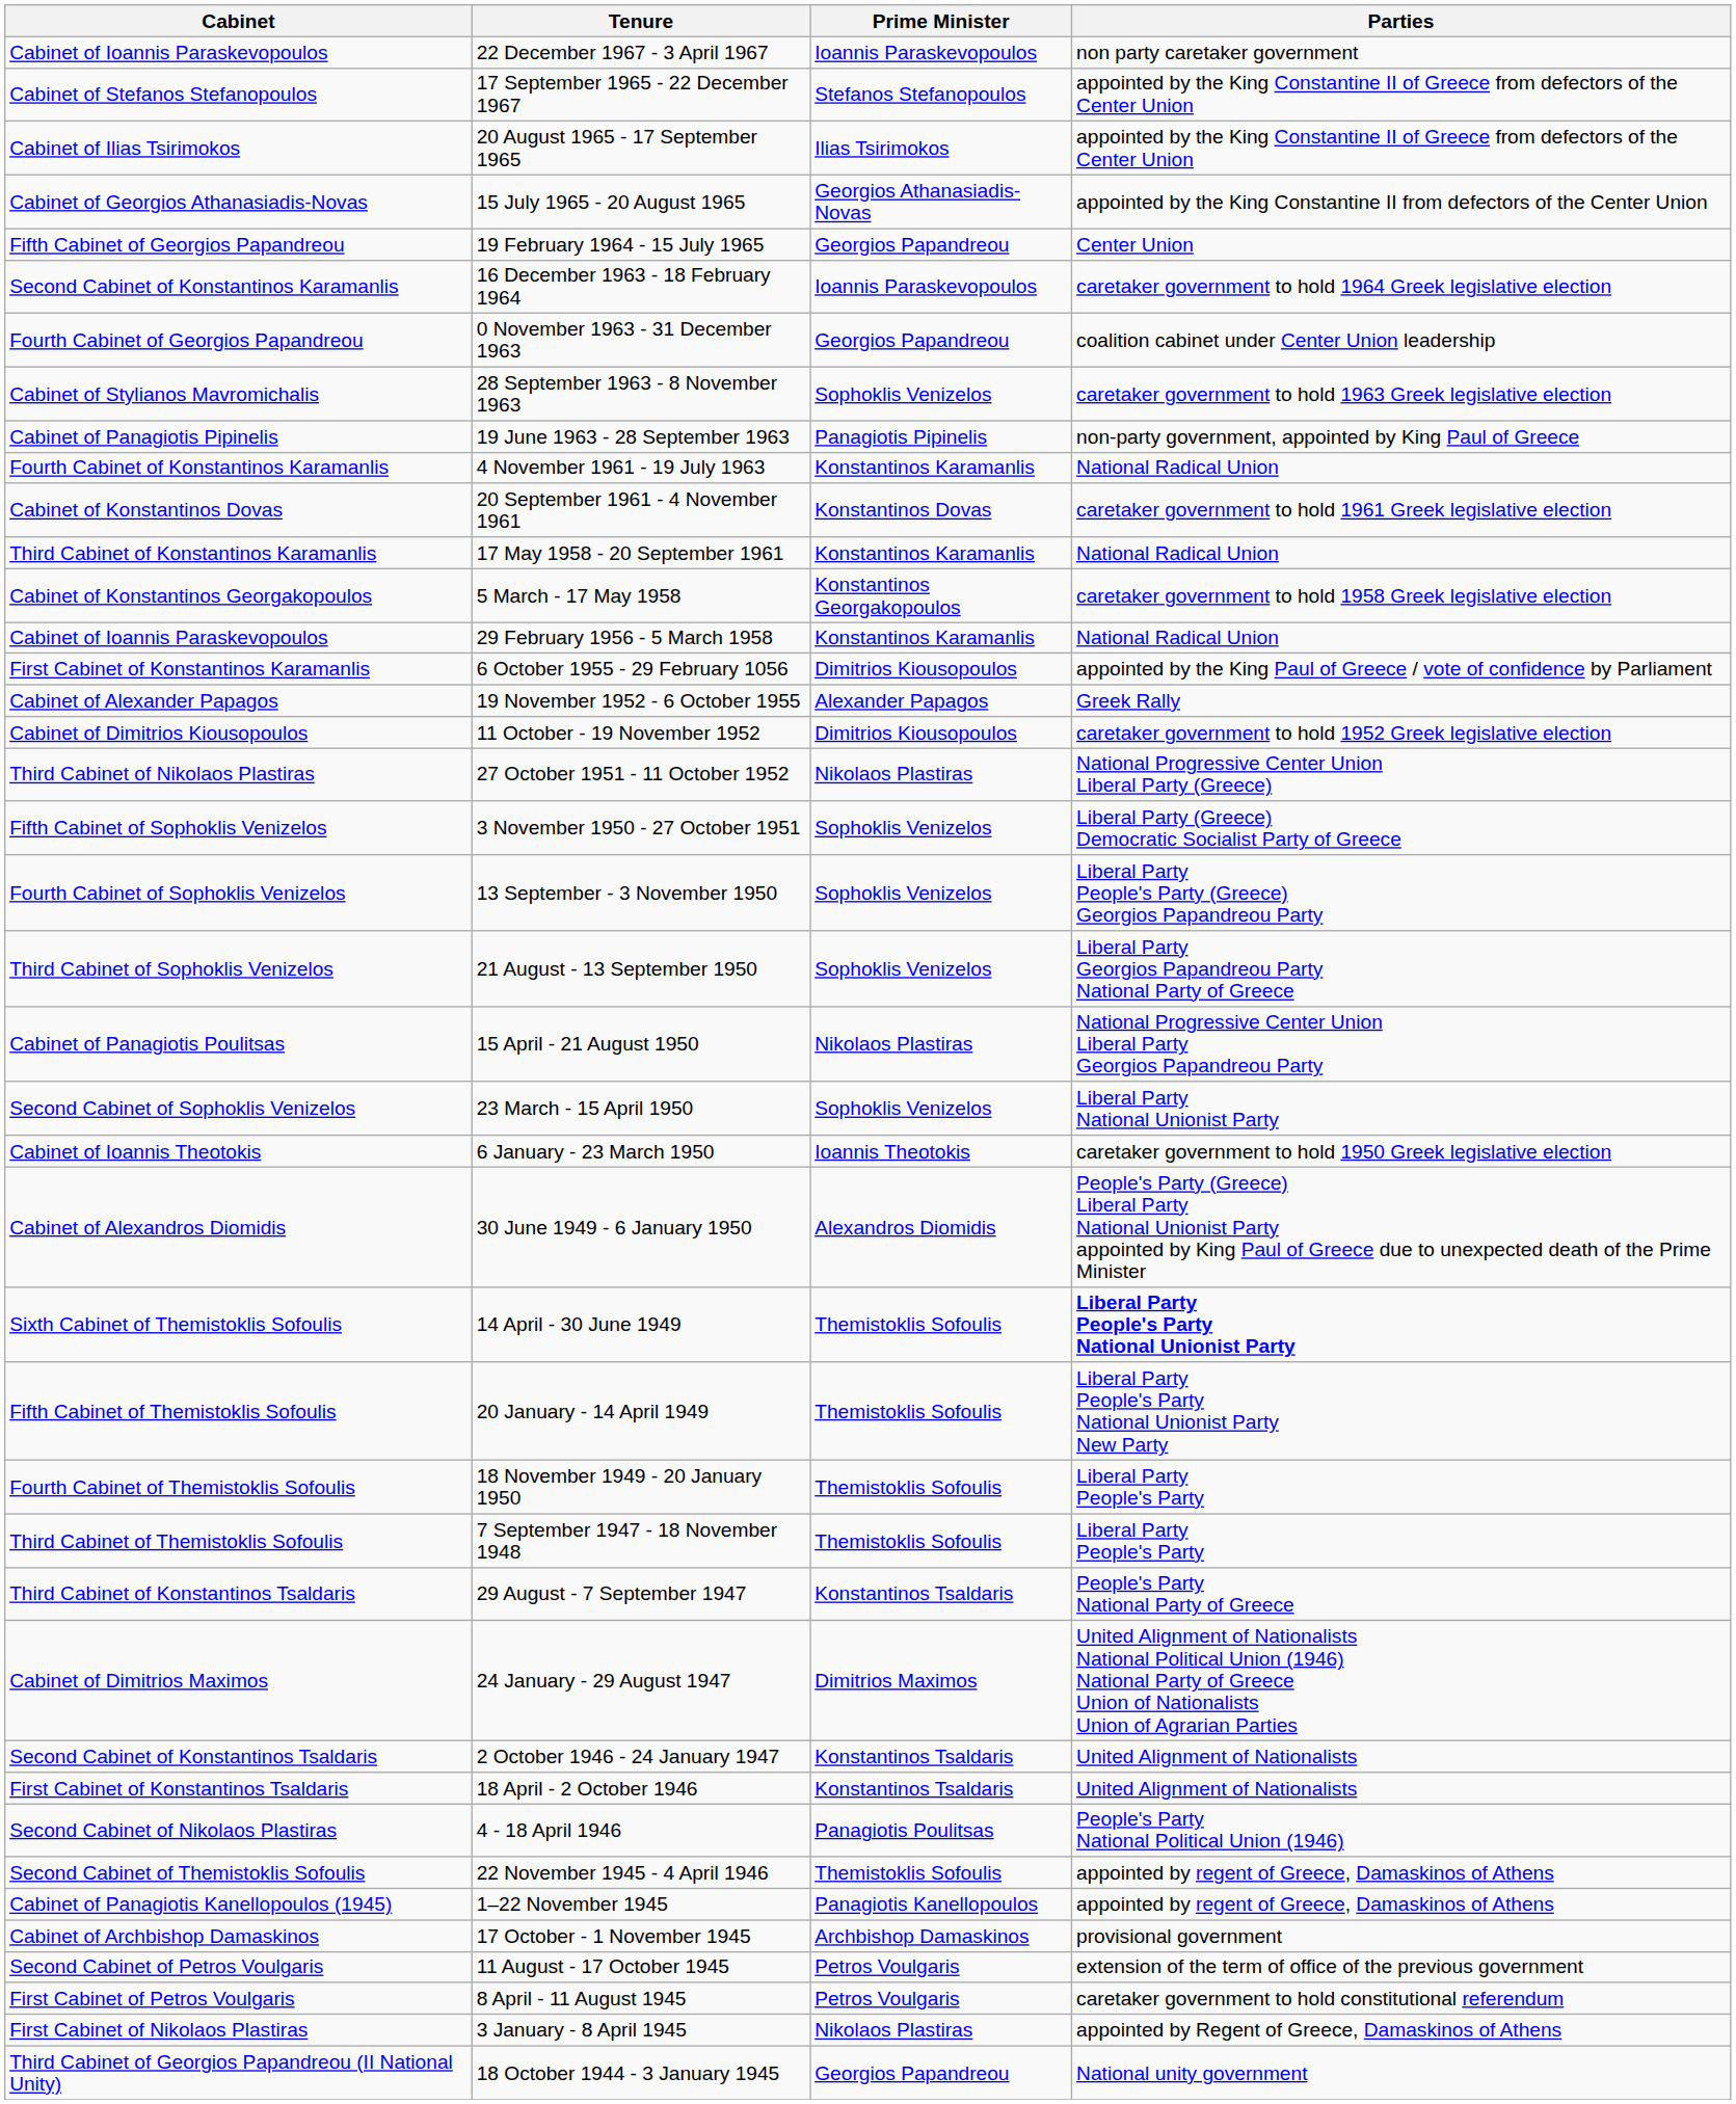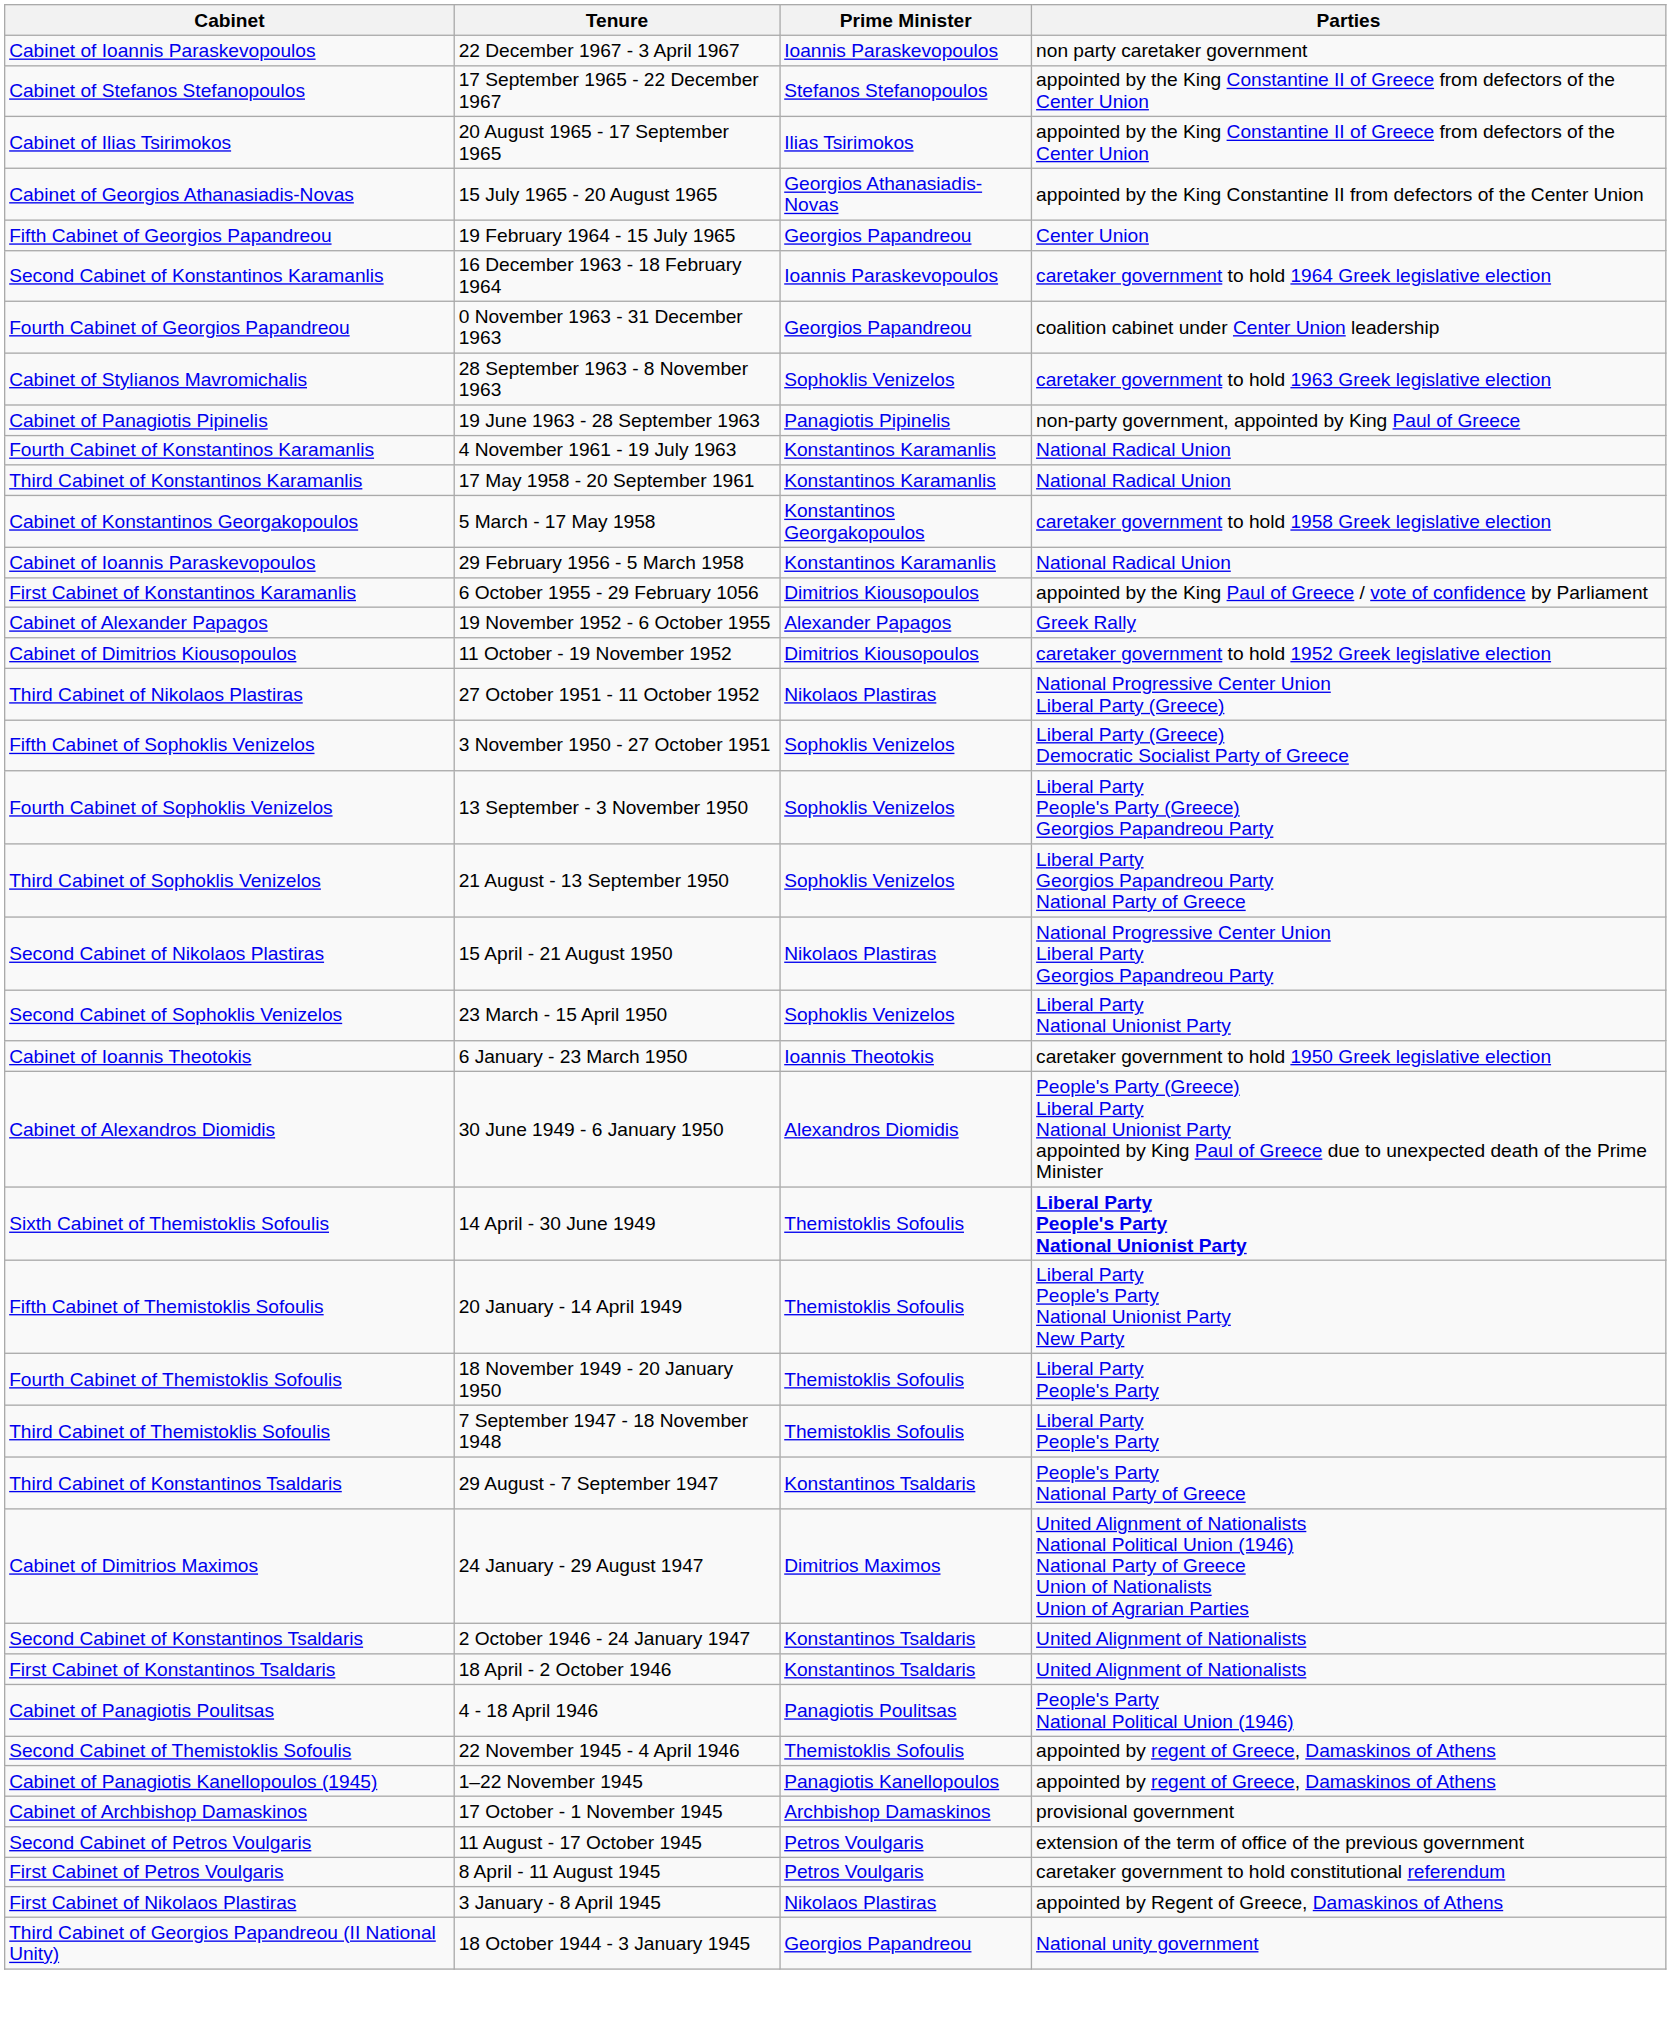 <table class="wikitable" style="font-size: 90%;">
 <tr>
 <th>Cabinet</th>
 <th>Tenure</th>
 <th>Prime Minister</th>
 <th>Parties</th>
 </tr>
 <tr>
 <td><a href='#'>Cabinet of Ioannis Paraskevopoulos</a></td>
 <td>22 December 1967 - 3 April 1967</td>
 <td><a href='#'>Ioannis Paraskevopoulos</a></td>
 <td>non party caretaker government</td>
 </tr>
 <tr>
 <td><a href='#'>Cabinet of Stefanos Stefanopoulos</a></td>
 <td>17 September 1965 - 22 December 1967</td>
 <td><a href='#'>Stefanos Stefanopoulos</a></td>
 <td>appointed by the King <a href='#'>Constantine II of Greece</a> from defectors of the <a href='#'>Center Union</a></td>
 </tr>
 <tr>
 <td><a href='#'>Cabinet of Ilias Tsirimokos</a></td>
 <td>20 August 1965 - 17 September 1965</td>
 <td><a href='#'>Ilias Tsirimokos</a></td>
 <td>appointed by the King <a href='#'>Constantine II of Greece</a> from defectors of the <a href='#'>Center Union</a></td>
 </tr>
 <tr>
 <td><a href='#'>Cabinet of Georgios Athanasiadis-Novas</a></td>
 <td>15 July 1965 - 20 August 1965</td>
 <td><a href='#'>Georgios Athanasiadis-Novas</a></td>
 <td>appointed by the King Constantine II from defectors of the Center Union</td>
 </tr>
 <tr>
 <td><a href='#'>Fifth Cabinet of Georgios Papandreou</a></td>
 <td>19 February 1964 - 15 July 1965</td>
 <td><a href='#'>Georgios Papandreou</a></td>
 <td><a href='#'>Center Union</a></td>
 </tr>
 <tr>
 <td><a href='#'>Second Cabinet of Konstantinos Karamanlis</a></td>
 <td>16 December 1963 - 18 February 1964</td>
 <td><a href='#'>Ioannis Paraskevopoulos</a></td>
 <td><a href='#'>caretaker government</a> to hold <a href='#'>1964 Greek legislative election</a></td>
 </tr>
 <tr>
 <td><a href='#'>Fourth Cabinet of Georgios Papandreou</a></td>
 <td>0 November 1963 - 31 December 1963</td>
 <td><a href='#'>Georgios Papandreou</a></td>
 <td>coalition cabinet under <a href='#'>Center Union</a> leadership</td>
 </tr>
 <tr>
 <td><a href='#'>Cabinet of Stylianos Mavromichalis</a></td>
 <td>28 September 1963 - 8 November 1963</td>
 <td><a href='#'>Sophoklis Venizelos</a></td>
 <td><a href='#'>caretaker government</a> to hold <a href='#'>1963 Greek legislative election</a></td>
 </tr>
 <tr>
 <td><a href='#'>Cabinet of Panagiotis Pipinelis</a></td>
 <td>19 June 1963 - 28 September 1963</td>
 <td><a href='#'>Panagiotis Pipinelis</a></td>
 <td>non-party government, appointed by King <a href='#'>Paul of Greece</a></td>
 </tr>
 <tr>
 <td><a href='#'>Fourth Cabinet of Konstantinos Karamanlis</a></td>
 <td>4 November 1961 - 19 July 1963</td>
 <td><a href='#'>Konstantinos Karamanlis</a></td>
 <td><a href='#'>National Radical Union</a></td>
 </tr>
 <tr>
-<td><a href='#'>Cabinet of Konstantinos Dovas</a></td>
-<td>20 September 1961 - 4 November 1961</td>
-<td><a href='#'>Konstantinos Dovas</a></td>
-<td><a href='#'>caretaker government</a> to hold <a href='#'>1961 Greek legislative election</a></td>
-</tr>
-<tr>
 <td><a href='#'>Third Cabinet of Konstantinos Karamanlis</a></td>
 <td>17 May 1958 - 20 September 1961</td>
 <td><a href='#'>Konstantinos Karamanlis</a></td>
 <td><a href='#'>National Radical Union</a></td>
 </tr>
 <tr>
 <td><a href='#'>Cabinet of Konstantinos Georgakopoulos</a></td>
 <td>5 March - 17 May 1958</td>
 <td><a href='#'>Konstantinos Georgakopoulos</a></td>
 <td><a href='#'>caretaker government</a> to hold <a href='#'>1958 Greek legislative election</a></td>
 </tr>
 <tr>
 <td><a href='#'>Cabinet of Ioannis Paraskevopoulos</a></td>
 <td>29 February 1956 - 5 March 1958</td>
 <td><a href='#'>Konstantinos Karamanlis</a></td>
 <td><a href='#'>National Radical Union</a></td>
 </tr>
 <tr>
 <td><a href='#'>First Cabinet of Konstantinos Karamanlis</a></td>
 <td>6 October 1955 - 29 February 1056</td>
 <td><a href='#'>Dimitrios Kiousopoulos</a></td>
 <td>appointed by the King <a href='#'>Paul of Greece</a> / <a href='#'>vote of confidence</a> by Parliament</td>
 </tr>
 <tr>
 <td><a href='#'>Cabinet of Alexander Papagos</a></td>
 <td>19 November 1952 - 6 October 1955</td>
 <td><a href='#'>Alexander Papagos</a></td>
 <td><a href='#'>Greek Rally</a></td>
 </tr>
 <tr>
 <td><a href='#'>Cabinet of Dimitrios Kiousopoulos</a></td>
 <td>11 October - 19 November 1952</td>
 <td><a href='#'>Dimitrios Kiousopoulos</a></td>
 <td><a href='#'>caretaker government</a> to hold <a href='#'>1952 Greek legislative election</a></td>
 </tr>
 <tr>
 <td><a href='#'>Third Cabinet of Nikolaos Plastiras</a></td>
 <td>27 October 1951 - 11 October 1952</td>
 <td><a href='#'>Nikolaos Plastiras</a></td>
 <td><a href='#'>National Progressive Center Union</a> <br><a href='#'>Liberal Party (Greece)</a></td>
 </tr>
 <tr>
 <td><a href='#'>Fifth Cabinet of Sophoklis Venizelos</a></td>
 <td>3 November 1950 - 27 October 1951</td>
 <td><a href='#'>Sophoklis Venizelos</a></td>
 <td><a href='#'>Liberal Party (Greece)</a> <br> <a href='#'>Democratic Socialist Party of Greece</a></td>
 </tr>
 <tr>
 <td><a href='#'>Fourth Cabinet of Sophoklis Venizelos</a></td>
 <td>13 September - 3 November 1950</td>
 <td><a href='#'>Sophoklis Venizelos</a></td>
 <td><a href='#'>Liberal Party</a> <br><a href='#'>People's Party (Greece)</a> <br><a href='#'>Georgios Papandreou Party</a></td>
 </tr>
 <tr>
 <td><a href='#'>Third Cabinet of Sophoklis Venizelos</a></td>
 <td>21 August - 13 September 1950</td>
 <td><a href='#'>Sophoklis Venizelos</a></td>
 <td><a href='#'>Liberal Party</a> <br><a href='#'>Georgios Papandreou Party</a><br><a href='#'>National Party of Greece</a></td>
 </tr>
 <tr>
-<td><a href='#'>Cabinet of Panagiotis Poulitsas</a></td>
+<td><a href='#'>Second Cabinet of Nikolaos Plastiras</a></td>
 <td>15 April - 21 August 1950</td>
 <td><a href='#'>Nikolaos Plastiras</a></td>
 <td><a href='#'>National Progressive Center Union</a> <br><a href='#'>Liberal Party</a><br><a href='#'>Georgios Papandreou Party</a></td>
 </tr>
 <tr>
 <td><a href='#'>Second Cabinet of Sophoklis Venizelos</a></td>
 <td>23 March - 15 April 1950</td>
 <td><a href='#'>Sophoklis Venizelos</a></td>
 <td><a href='#'>Liberal Party</a><br><a href='#'>National Unionist Party</a></td>
 </tr>
 <tr>
 <td><a href='#'>Cabinet of Ioannis Theotokis</a></td>
 <td>6 January - 23 March 1950</td>
 <td><a href='#'>Ioannis Theotokis</a></td>
 <td>caretaker government to hold <a href='#'>1950 Greek legislative election</a></td>
 </tr>
 <tr>
 <td><a href='#'>Cabinet of Alexandros Diomidis</a></td>
 <td>30 June 1949 - 6 January 1950</td>
 <td><a href='#'>Alexandros Diomidis</a></td>
 <td><a href='#'>People's Party (Greece)</a> <br><a href='#'>Liberal Party</a><br><a href='#'>National Unionist Party</a> <br> appointed by King <a href='#'>Paul of Greece</a> due to unexpected death of the Prime Minister</td>
 </tr>
 <tr>
 <td><a href='#'>Sixth Cabinet of Themistoklis Sofoulis</a></td>
 <td>14 April - 30 June 1949</td>
 <td><a href='#'>Themistoklis Sofoulis</a></td>
 <td><strong><a href='#'>Liberal Party</a> <br> <a href='#'>People's Party</a> <br><a href='#'>National Unionist Party</a></strong></td>
 </tr>
 <tr>
 <td><a href='#'>Fifth Cabinet of Themistoklis Sofoulis</a></td>
 <td>20 January - 14 April 1949</td>
 <td><a href='#'>Themistoklis Sofoulis</a></td>
 <td><a href='#'>Liberal Party</a> <br><a href='#'>People's Party</a> <br><a href='#'>National Unionist Party</a><br><a href='#'>New Party</a></td>
 </tr>
 <tr>
 <td><a href='#'>Fourth Cabinet of Themistoklis Sofoulis</a></td>
 <td>18 November 1949 - 20 January 1950</td>
 <td><a href='#'>Themistoklis Sofoulis</a></td>
 <td><a href='#'>Liberal Party</a> <br><a href='#'>People's Party</a></td>
 </tr>
 <tr>
 <td><a href='#'>Third Cabinet of Themistoklis Sofoulis</a></td>
 <td>7 September 1947 - 18 November 1948</td>
 <td><a href='#'>Themistoklis Sofoulis</a></td>
 <td><a href='#'>Liberal Party</a> <br><a href='#'>People's Party</a></td>
 </tr>
 <tr>
 <td><a href='#'>Third Cabinet of Konstantinos Tsaldaris</a></td>
 <td>29 August - 7 September 1947</td>
 <td><a href='#'>Konstantinos Tsaldaris</a></td>
 <td><a href='#'>People's Party</a><br> <a href='#'>National Party of Greece</a></td>
 </tr>
 <tr>
 <td><a href='#'>Cabinet of Dimitrios Maximos</a></td>
 <td>24 January - 29 August 1947</td>
 <td><a href='#'>Dimitrios Maximos</a></td>
 <td><a href='#'>United Alignment of Nationalists</a> <br> <a href='#'>National Political Union (1946)</a> <br> <a href='#'>National Party of Greece</a> <br> <a href='#'>Union of Nationalists</a> <br><a href='#'>Union of Agrarian Parties</a></td>
 </tr>
 <tr>
 <td><a href='#'>Second Cabinet of Konstantinos Tsaldaris</a></td>
 <td>2 October 1946 - 24 January 1947</td>
 <td><a href='#'>Konstantinos Tsaldaris</a></td>
 <td><a href='#'>United Alignment of Nationalists</a></td>
 </tr>
 <tr>
 <td><a href='#'>First Cabinet of Konstantinos Tsaldaris</a></td>
 <td>18 April - 2 October 1946</td>
 <td><a href='#'>Konstantinos Tsaldaris</a></td>
 <td><a href='#'>United Alignment of Nationalists</a></td>
 </tr>
 <tr>
-<td><a href='#'>Second Cabinet of Nikolaos Plastiras</a></td>
+<td><a href='#'>Cabinet of Panagiotis Poulitsas</a></td>
 <td>4 - 18 April 1946</td>
 <td><a href='#'>Panagiotis Poulitsas</a></td>
 <td><a href='#'>People's Party</a> <br> <a href='#'>National Political Union (1946)</a></td>
 </tr>
 <tr>
 <td><a href='#'>Second Cabinet of Themistoklis Sofoulis</a></td>
 <td>22 November 1945 - 4 April 1946</td>
 <td><a href='#'>Themistoklis Sofoulis</a></td>
 <td>appointed by <a href='#'>regent of Greece</a>, <a href='#'>Damaskinos of Athens</a></td>
 </tr>
 <tr>
 <td><a href='#'>Cabinet of Panagiotis Kanellopoulos (1945)</a></td>
 <td>1–22 November 1945</td>
 <td><a href='#'>Panagiotis Kanellopoulos</a></td>
 <td>appointed by <a href='#'>regent of Greece</a>, <a href='#'>Damaskinos of Athens</a></td>
 </tr>
 <tr>
 <td><a href='#'>Cabinet of Archbishop Damaskinos</a></td>
 <td>17 October - 1 November 1945</td>
 <td><a href='#'>Archbishop Damaskinos</a></td>
 <td>provisional government</td>
 </tr>
 <tr>
 <td><a href='#'>Second Cabinet of Petros Voulgaris</a></td>
 <td>11 August - 17 October 1945</td>
 <td><a href='#'>Petros Voulgaris</a></td>
 <td>extension of the term of office of the previous government</td>
 </tr>
 <tr>
 <td><a href='#'>First Cabinet of Petros Voulgaris</a></td>
 <td>8 April - 11 August 1945</td>
 <td><a href='#'>Petros Voulgaris</a></td>
 <td>caretaker government to hold constitutional <a href='#'>referendum</a></td>
 </tr>
 <tr>
 <td><a href='#'>First Cabinet of Nikolaos Plastiras</a></td>
 <td>3 January - 8 April 1945</td>
 <td><a href='#'>Nikolaos Plastiras</a></td>
 <td>appointed by Regent of Greece, <a href='#'>Damaskinos of Athens</a></td>
 </tr>
 <tr>
 <td><a href='#'>Third Cabinet of Georgios Papandreou (II National Unity)</a></td>
 <td>18 October 1944 - 3 January 1945</td>
 <td><a href='#'>Georgios Papandreou</a></td>
 <td><a href='#'>National unity government</a></td>
 </tr>
 </table>
